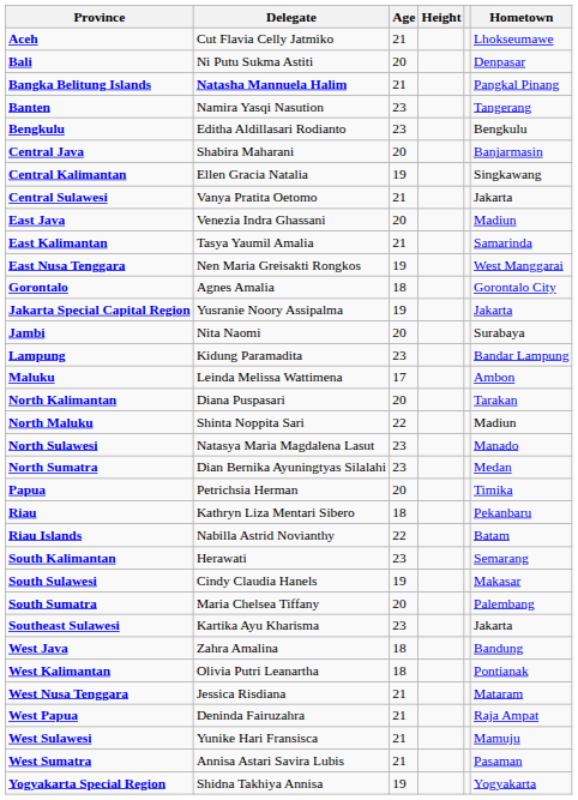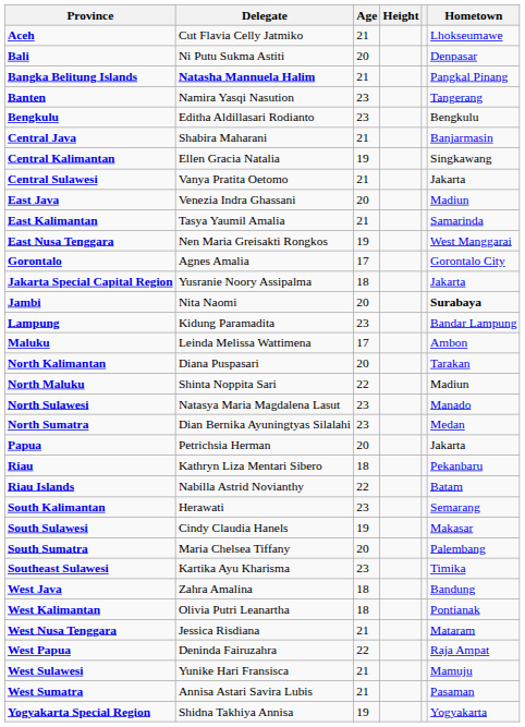 <table class="wikitable sortable" style="font-size:95%;">
 <tr>
 <th>Province</th>
 <th>Delegate</th>
 <th>Age</th>
 <th>Height</th>
 <th></th>
 <th>Hometown</th>
 </tr>
 <tr>
 <td> <strong><a href='#'>Aceh</a></strong></td>
 <td>Cut Flavia Celly Jatmiko</td>
 <td>21</td>
 <td></td>
 <td></td>
 <td><a href='#'>Lhokseumawe</a></td>
 </tr>
 <tr>
 <td> <strong><a href='#'>Bali</a></strong></td>
 <td>Ni Putu Sukma Astiti</td>
 <td>20</td>
 <td></td>
 <td></td>
 <td><a href='#'>Denpasar</a></td>
 </tr>
 <tr>
 <td> <a href='#'><strong>Bangka Belitung Islands</strong></a></td>
 <td><strong><a href='#'>Natasha Mannuela Halim</a></strong></td>
 <td>21</td>
 <td></td>
 <td></td>
 <td><a href='#'>Pangkal Pinang</a></td>
 </tr>
 <tr>
 <td> <strong><a href='#'>Banten</a></strong></td>
 <td>Namira Yasqi Nasution</td>
 <td>23</td>
 <td></td>
 <td></td>
 <td><a href='#'>Tangerang</a></td>
 </tr>
 <tr>
 <td> <strong><a href='#'>Bengkulu</a></strong></td>
 <td>Editha Aldillasari Rodianto</td>
 <td>23</td>
 <td></td>
 <td></td>
 <td>Bengkulu</td>
 </tr>
 <tr>
 <td> <strong><a href='#'>Central Java</a></strong></td>
 <td>Shabira Maharani</td>
-<td>20</td>
+<td>21</td>
 <td></td>
 <td></td>
 <td><a href='#'>Banjarmasin</a></td>
 </tr>
 <tr>
 <td> <strong><a href='#'>Central Kalimantan</a></strong></td>
 <td>Ellen Gracia Natalia</td>
 <td>19</td>
 <td></td>
 <td></td>
 <td>Singkawang</td>
 </tr>
 <tr>
 <td> <strong><a href='#'>Central Sulawesi</a></strong></td>
 <td>Vanya Pratita Oetomo</td>
 <td>21</td>
 <td></td>
 <td></td>
 <td>Jakarta</td>
 </tr>
 <tr>
 <td> <strong><a href='#'>East Java</a></strong></td>
 <td>Venezia Indra Ghassani</td>
 <td>20</td>
 <td></td>
 <td></td>
 <td><a href='#'>Madiun</a></td>
 </tr>
 <tr>
 <td> <strong><a href='#'>East Kalimantan</a></strong></td>
 <td>Tasya Yaumil Amalia</td>
 <td>21</td>
 <td></td>
 <td></td>
 <td><a href='#'>Samarinda</a></td>
 </tr>
 <tr>
 <td> <strong><a href='#'>East Nusa Tenggara</a></strong></td>
 <td>Nen Maria Greisakti Rongkos</td>
 <td>19</td>
 <td></td>
 <td></td>
 <td><a href='#'>West Manggarai</a></td>
 </tr>
 <tr>
 <td> <strong><a href='#'>Gorontalo</a></strong></td>
 <td>Agnes Amalia</td>
-<td>18</td>
+<td>17</td>
 <td></td>
 <td></td>
 <td><a href='#'>Gorontalo City</a></td>
 </tr>
 <tr>
 <td> <strong><a href='#'>Jakarta Special Capital Region</a></strong></td>
 <td>Yusranie Noory Assipalma</td>
-<td>19</td>
+<td>18</td>
 <td></td>
 <td></td>
 <td><a href='#'>Jakarta</a></td>
 </tr>
 <tr>
 <td> <strong><a href='#'>Jambi</a></strong></td>
 <td>Nita Naomi</td>
 <td>20</td>
 <td></td>
 <td></td>
-<td>Surabaya</td>
+<td><strong>Surabaya</strong></td>
 </tr>
 <tr>
 <td> <strong><a href='#'>Lampung</a></strong></td>
 <td>Kidung Paramadita</td>
 <td>23</td>
 <td></td>
 <td></td>
 <td><a href='#'>Bandar Lampung</a></td>
 </tr>
 <tr>
 <td> <strong><a href='#'>Maluku</a></strong></td>
 <td>Leinda Melissa Wattimena</td>
 <td>17</td>
 <td></td>
 <td></td>
 <td><a href='#'>Ambon</a></td>
 </tr>
 <tr>
 <td> <strong><a href='#'>North Kalimantan</a></strong></td>
 <td>Diana Puspasari</td>
 <td>20</td>
 <td></td>
 <td></td>
 <td><a href='#'>Tarakan</a></td>
 </tr>
 <tr>
 <td> <strong><a href='#'>North Maluku</a></strong></td>
 <td>Shinta Noppita Sari</td>
 <td>22</td>
 <td></td>
 <td></td>
 <td>Madiun</td>
 </tr>
 <tr>
 <td> <strong><a href='#'>North Sulawesi</a></strong></td>
 <td>Natasya Maria Magdalena Lasut</td>
 <td>23</td>
 <td></td>
 <td></td>
 <td><a href='#'>Manado</a></td>
 </tr>
 <tr>
 <td> <strong><a href='#'>North Sumatra</a></strong></td>
 <td>Dian Bernika Ayuningtyas Silalahi</td>
 <td>23</td>
 <td></td>
 <td></td>
 <td><a href='#'>Medan</a></td>
 </tr>
 <tr>
 <td> <strong><a href='#'>Papua</a></strong></td>
 <td>Petrichsia Herman</td>
 <td>20</td>
 <td></td>
 <td></td>
-<td><a href='#'>Timika</a></td>
+<td>Jakarta</td>
 </tr>
 <tr>
 <td> <strong><a href='#'>Riau</a></strong></td>
 <td>Kathryn Liza Mentari Sibero</td>
 <td>18</td>
 <td></td>
 <td></td>
 <td><a href='#'>Pekanbaru</a></td>
 </tr>
 <tr>
 <td> <strong><a href='#'>Riau Islands</a></strong></td>
 <td>Nabilla Astrid Novianthy</td>
 <td>22</td>
 <td></td>
 <td></td>
 <td><a href='#'>Batam</a></td>
 </tr>
 <tr>
 <td> <strong><a href='#'>South Kalimantan</a></strong></td>
 <td>Herawati</td>
 <td>23</td>
 <td></td>
 <td></td>
 <td><a href='#'>Semarang</a></td>
 </tr>
 <tr>
 <td> <strong><a href='#'>South Sulawesi</a></strong></td>
 <td>Cindy Claudia Hanels</td>
 <td>19</td>
 <td></td>
 <td></td>
 <td><a href='#'>Makasar</a></td>
 </tr>
 <tr>
 <td> <strong><a href='#'>South Sumatra</a></strong></td>
 <td>Maria Chelsea Tiffany</td>
 <td>20</td>
 <td></td>
 <td></td>
 <td><a href='#'>Palembang</a></td>
 </tr>
 <tr>
 <td> <strong><a href='#'>Southeast Sulawesi</a></strong></td>
 <td>Kartika Ayu Kharisma</td>
 <td>23</td>
 <td></td>
 <td></td>
-<td>Jakarta</td>
+<td><a href='#'>Timika</a></td>
 </tr>
 <tr>
 <td> <strong><a href='#'>West Java</a></strong></td>
 <td>Zahra Amalina</td>
 <td>18</td>
 <td></td>
 <td></td>
 <td><a href='#'>Bandung</a></td>
 </tr>
 <tr>
 <td> <strong><a href='#'>West Kalimantan</a></strong></td>
 <td>Olivia Putri Leanartha</td>
 <td>18</td>
 <td></td>
 <td></td>
 <td><a href='#'>Pontianak</a></td>
 </tr>
 <tr>
 <td> <strong><a href='#'>West Nusa Tenggara</a></strong></td>
 <td>Jessica Risdiana</td>
 <td>21</td>
 <td></td>
 <td></td>
 <td><a href='#'>Mataram</a></td>
 </tr>
 <tr>
 <td> <strong><a href='#'>West Papua</a></strong></td>
 <td>Deninda Fairuzahra</td>
-<td>21</td>
+<td>22</td>
 <td></td>
 <td></td>
 <td><a href='#'>Raja Ampat</a></td>
 </tr>
 <tr>
 <td> <strong><a href='#'>West Sulawesi</a></strong></td>
 <td>Yunike Hari Fransisca</td>
 <td>21</td>
 <td></td>
 <td></td>
 <td><a href='#'>Mamuju</a></td>
 </tr>
 <tr>
 <td> <strong><a href='#'>West Sumatra</a></strong></td>
 <td>Annisa Astari Savira Lubis</td>
 <td>21</td>
 <td></td>
 <td></td>
 <td><a href='#'>Pasaman</a></td>
 </tr>
 <tr>
 <td> <strong><a href='#'>Yogyakarta Special Region</a></strong></td>
 <td>Shidna Takhiya Annisa</td>
 <td>19</td>
 <td></td>
 <td></td>
 <td><a href='#'>Yogyakarta</a></td>
 </tr>
 </table>
